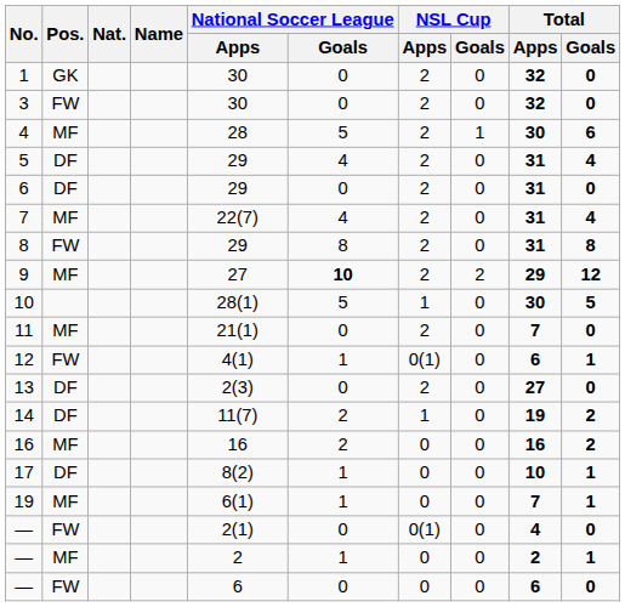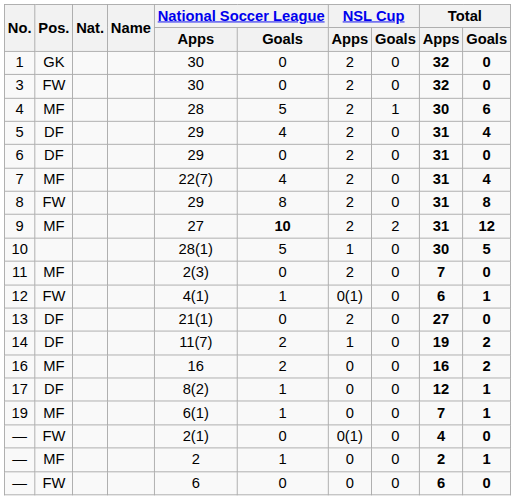 <table class="wikitable sortable" style="text-align:center">
 <tr>
 <th rowspan="2">No.</th>
 <th rowspan="2">Pos.</th>
 <th rowspan="2">Nat.</th>
 <th rowspan="2">Name</th>
 <th colspan="2"><a href='#'>National Soccer League</a></th>
 <th colspan="2"><a href='#'>NSL Cup</a></th>
 <th colspan="2">Total</th>
 </tr>
 <tr>
 <th>Apps</th>
 <th>Goals</th>
 <th>Apps</th>
 <th>Goals</th>
 <th>Apps</th>
 <th>Goals</th>
 </tr>
 <tr>
 <td>1</td>
 <td>GK</td>
 <td></td>
 <td align=left></td>
 <td>30</td>
 <td>0</td>
 <td>2</td>
 <td>0</td>
 <td><strong>32</strong></td>
 <td><strong>0</strong></td>
 </tr>
 <tr>
 <td>3</td>
 <td>FW</td>
 <td></td>
 <td align=left></td>
 <td>30</td>
 <td>0</td>
 <td>2</td>
 <td>0</td>
 <td><strong>32</strong></td>
 <td><strong>0</strong></td>
 </tr>
 <tr>
 <td>4</td>
 <td>MF</td>
 <td></td>
 <td align=left></td>
 <td>28</td>
 <td>5</td>
 <td>2</td>
 <td>1</td>
 <td><strong>30</strong></td>
 <td><strong>6</strong></td>
 </tr>
 <tr>
 <td>5</td>
 <td>DF</td>
 <td></td>
 <td align=left></td>
 <td>29</td>
 <td>4</td>
 <td>2</td>
 <td>0</td>
 <td><strong>31</strong></td>
 <td><strong>4</strong></td>
 </tr>
 <tr>
 <td>6</td>
 <td>DF</td>
 <td></td>
 <td align=left></td>
 <td>29</td>
 <td>0</td>
 <td>2</td>
 <td>0</td>
 <td><strong>31</strong></td>
 <td><strong>0</strong></td>
 </tr>
 <tr>
 <td>7</td>
 <td>MF</td>
 <td></td>
 <td align=left></td>
 <td>22(7)</td>
 <td>4</td>
 <td>2</td>
 <td>0</td>
 <td><strong>31</strong></td>
 <td><strong>4</strong></td>
 </tr>
 <tr>
 <td>8</td>
 <td>FW</td>
 <td></td>
 <td align=left></td>
 <td>29</td>
 <td>8</td>
 <td>2</td>
 <td>0</td>
 <td><strong>31</strong></td>
 <td><strong>8</strong></td>
 </tr>
 <tr>
 <td>9</td>
 <td>MF</td>
 <td></td>
 <td align=left></td>
 <td>27</td>
 <td><strong>10</strong></td>
 <td>2</td>
 <td>2</td>
-<td><strong>29</strong></td>
+<td><strong>31</strong></td>
 <td><strong>12</strong></td>
 </tr>
 <tr>
 <td>10</td>
 <td></td>
 <td></td>
 <td align=left></td>
 <td>28(1)</td>
 <td>5</td>
 <td>1</td>
 <td>0</td>
 <td><strong>30</strong></td>
 <td><strong>5</strong></td>
 </tr>
 <tr>
 <td>11</td>
 <td>MF</td>
 <td></td>
 <td align=left></td>
-<td>21(1)</td>
+<td>2(3)</td>
 <td>0</td>
 <td>2</td>
 <td>0</td>
 <td><strong>7</strong></td>
 <td><strong>0</strong></td>
 </tr>
 <tr>
 <td>12</td>
 <td>FW</td>
 <td></td>
 <td align=left></td>
 <td>4(1)</td>
 <td>1</td>
 <td>0(1)</td>
 <td>0</td>
 <td><strong>6</strong></td>
 <td><strong>1</strong></td>
 </tr>
 <tr>
 <td>13</td>
 <td>DF</td>
 <td></td>
 <td align=left></td>
-<td>2(3)</td>
+<td>21(1)</td>
 <td>0</td>
 <td>2</td>
 <td>0</td>
 <td><strong>27</strong></td>
 <td><strong>0</strong></td>
 </tr>
 <tr>
 <td>14</td>
 <td>DF</td>
 <td></td>
 <td align=left></td>
 <td>11(7)</td>
 <td>2</td>
 <td>1</td>
 <td>0</td>
 <td><strong>19</strong></td>
 <td><strong>2</strong></td>
 </tr>
 <tr>
 <td>16</td>
 <td>MF</td>
 <td></td>
 <td align=left></td>
 <td>16</td>
 <td>2</td>
 <td>0</td>
 <td>0</td>
 <td><strong>16</strong></td>
 <td><strong>2</strong></td>
 </tr>
 <tr>
 <td>17</td>
 <td>DF</td>
 <td></td>
 <td align=left></td>
 <td>8(2)</td>
 <td>1</td>
 <td>0</td>
 <td>0</td>
-<td><strong>10</strong></td>
+<td><strong>12</strong></td>
 <td><strong>1</strong></td>
 </tr>
 <tr>
 <td>19</td>
 <td>MF</td>
 <td></td>
 <td align=left></td>
 <td>6(1)</td>
 <td>1</td>
 <td>0</td>
 <td>0</td>
 <td><strong>7</strong></td>
 <td><strong>1</strong></td>
 </tr>
 <tr>
 <td>—</td>
 <td>FW</td>
 <td></td>
 <td align=left></td>
 <td>2(1)</td>
 <td>0</td>
 <td>0(1)</td>
 <td>0</td>
 <td><strong>4</strong></td>
 <td><strong>0</strong></td>
 </tr>
 <tr>
 <td>—</td>
 <td>MF</td>
 <td></td>
 <td align=left></td>
 <td>2</td>
 <td>1</td>
 <td>0</td>
 <td>0</td>
 <td><strong>2</strong></td>
 <td><strong>1</strong></td>
 </tr>
 <tr>
 <td>—</td>
 <td>FW</td>
 <td></td>
 <td align=left></td>
 <td>6</td>
 <td>0</td>
 <td>0</td>
 <td>0</td>
 <td><strong>6</strong></td>
 <td><strong>0</strong></td>
 </tr>
 </table>
